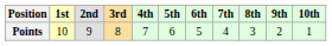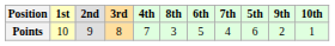 <table class="wikitable" style="font-size:70%; text-align:center">
 <tr>
 <th>Position</th>
 <td style="background:#ffffbf;"> <strong>1st</strong> </td>
 <td style="background:#dfdfdf;"> <strong>2nd</strong> </td>
 <td style="background:#ffdf9f;"> <strong>3rd</strong> </td>
 <td style="background:#dfffdf;"> <strong>4th</strong> </td>
-<td style="background:#dfffdf;"> <strong>5th</strong> </td>
+<td style="background:#dfffdf;"> <strong>8th</strong> </td>
 <td style="background:#dfffdf;"> <strong>6th</strong> </td>
 <td style="background:#dfffdf;"> <strong>7th</strong> </td>
-<td style="background:#dfffdf;"> <strong>8th</strong> </td>
+<td style="background:#dfffdf;"> <strong>5th</strong> </td>
 <td style="background:#dfffdf;"> <strong>9th</strong> </td>
 <td style="background:#dfffdf;"> <strong>10th</strong> </td>
 </tr>
 <tr>
 <th>Points</th>
 <td style="background:#ffffbf;">10</td>
 <td style="background:#dfdfdf;">9</td>
 <td style="background:#ffdf9f;">8</td>
 <td style="background:#dfffdf;">7</td>
-<td style="background:#dfffdf;">6</td>
+<td style="background:#dfffdf;">3</td>
 <td style="background:#dfffdf;">5</td>
 <td style="background:#dfffdf;">4</td>
-<td style="background:#dfffdf;">3</td>
+<td style="background:#dfffdf;">6</td>
 <td style="background:#dfffdf;">2</td>
 <td style="background:#dfffdf;">1</td>
 </tr>
 </table>
